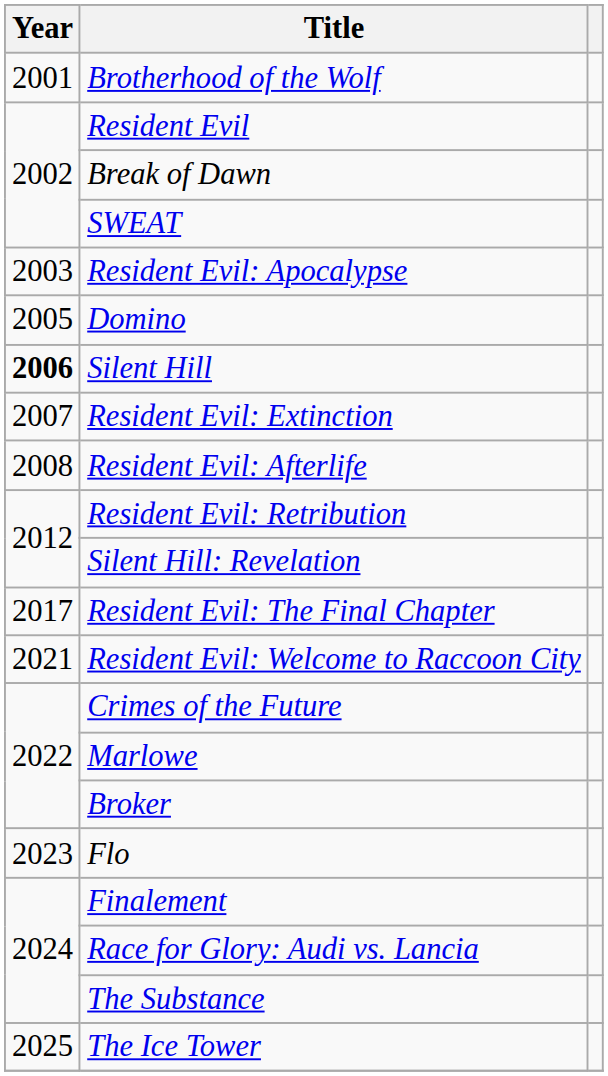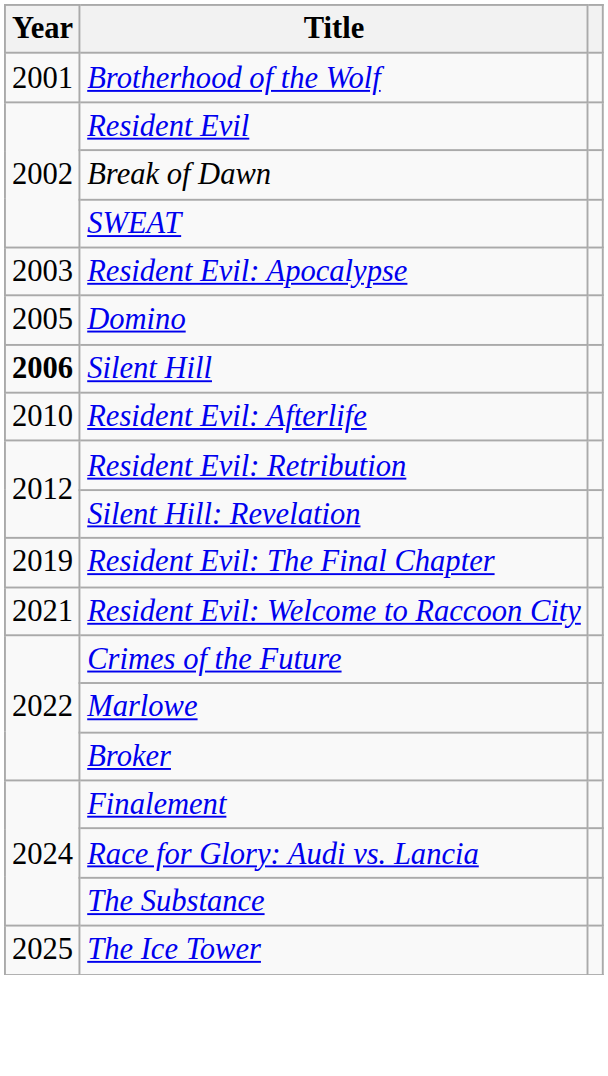 <table class="wikitable sortable">
 <tr>
 <th>Year</th>
 <th>Title</th>
 <th></th>
 </tr>
 <tr>
 <td>2001</td>
 <td><em><a href='#'>Brotherhood of the Wolf</a></em></td>
 <td></td>
 </tr>
 <tr>
 <td rowspan=3>2002</td>
 <td><em><a href='#'>Resident Evil</a></em></td>
 <td></td>
 </tr>
 <tr>
 <td><em>Break of Dawn</em></td>
 <td></td>
 </tr>
 <tr>
 <td><em><a href='#'>SWEAT</a></em></td>
 <td></td>
 </tr>
 <tr>
 <td>2003</td>
 <td><em><a href='#'>Resident Evil: Apocalypse</a></em></td>
 <td></td>
 </tr>
 <tr>
 <td>2005</td>
 <td><a href='#'><em>Domino</em></a></td>
 <td></td>
 </tr>
 <tr>
 <td><strong>2006</strong></td>
 <td><em><a href='#'>Silent Hill</a></em></td>
 <td></td>
 </tr>
 <tr>
-<td>2007</td>
-<td><em><a href='#'>Resident Evil: Extinction</a></em></td>
-<td></td>
-</tr>
-<tr>
-<td>2008</td>
+<td>2010</td>
 <td><em><a href='#'>Resident Evil: Afterlife</a></em></td>
 <td></td>
 </tr>
 <tr>
 <td rowspan=2>2012</td>
 <td><em><a href='#'>Resident Evil: Retribution</a></em></td>
 <td></td>
 </tr>
 <tr>
 <td><em><a href='#'>Silent Hill: Revelation</a></em></td>
 <td></td>
 </tr>
 <tr>
-<td>2017</td>
+<td>2019</td>
 <td><em><a href='#'>Resident Evil: The Final Chapter</a></em></td>
 <td></td>
 </tr>
 <tr>
 <td>2021</td>
 <td><em><a href='#'>Resident Evil: Welcome to Raccoon City</a></em></td>
 <td></td>
 </tr>
 <tr>
 <td rowspan=3>2022</td>
 <td><em><a href='#'>Crimes of the Future</a></em></td>
 <td></td>
 </tr>
 <tr>
 <td><em><a href='#'>Marlowe</a></em></td>
 <td></td>
 </tr>
 <tr>
 <td><em><a href='#'>Broker</a></em></td>
-<td></td>
-</tr>
-<tr>
-<td>2023</td>
-<td><em>Flo</em></td>
 <td></td>
 </tr>
 <tr>
 <td rowspan="3">2024</td>
 <td><em><a href='#'>Finalement</a></em></td>
 <td></td>
 </tr>
 <tr>
 <td><em><a href='#'>Race for Glory: Audi vs. Lancia</a></em></td>
 <td></td>
 </tr>
 <tr>
 <td><em><a href='#'>The Substance</a></em></td>
 <td></td>
 </tr>
 <tr>
 <td>2025</td>
 <td><em><a href='#'>The Ice Tower</a></em></td>
 <td></td>
 </tr>
 <tr>
 </tr>
 </table>
